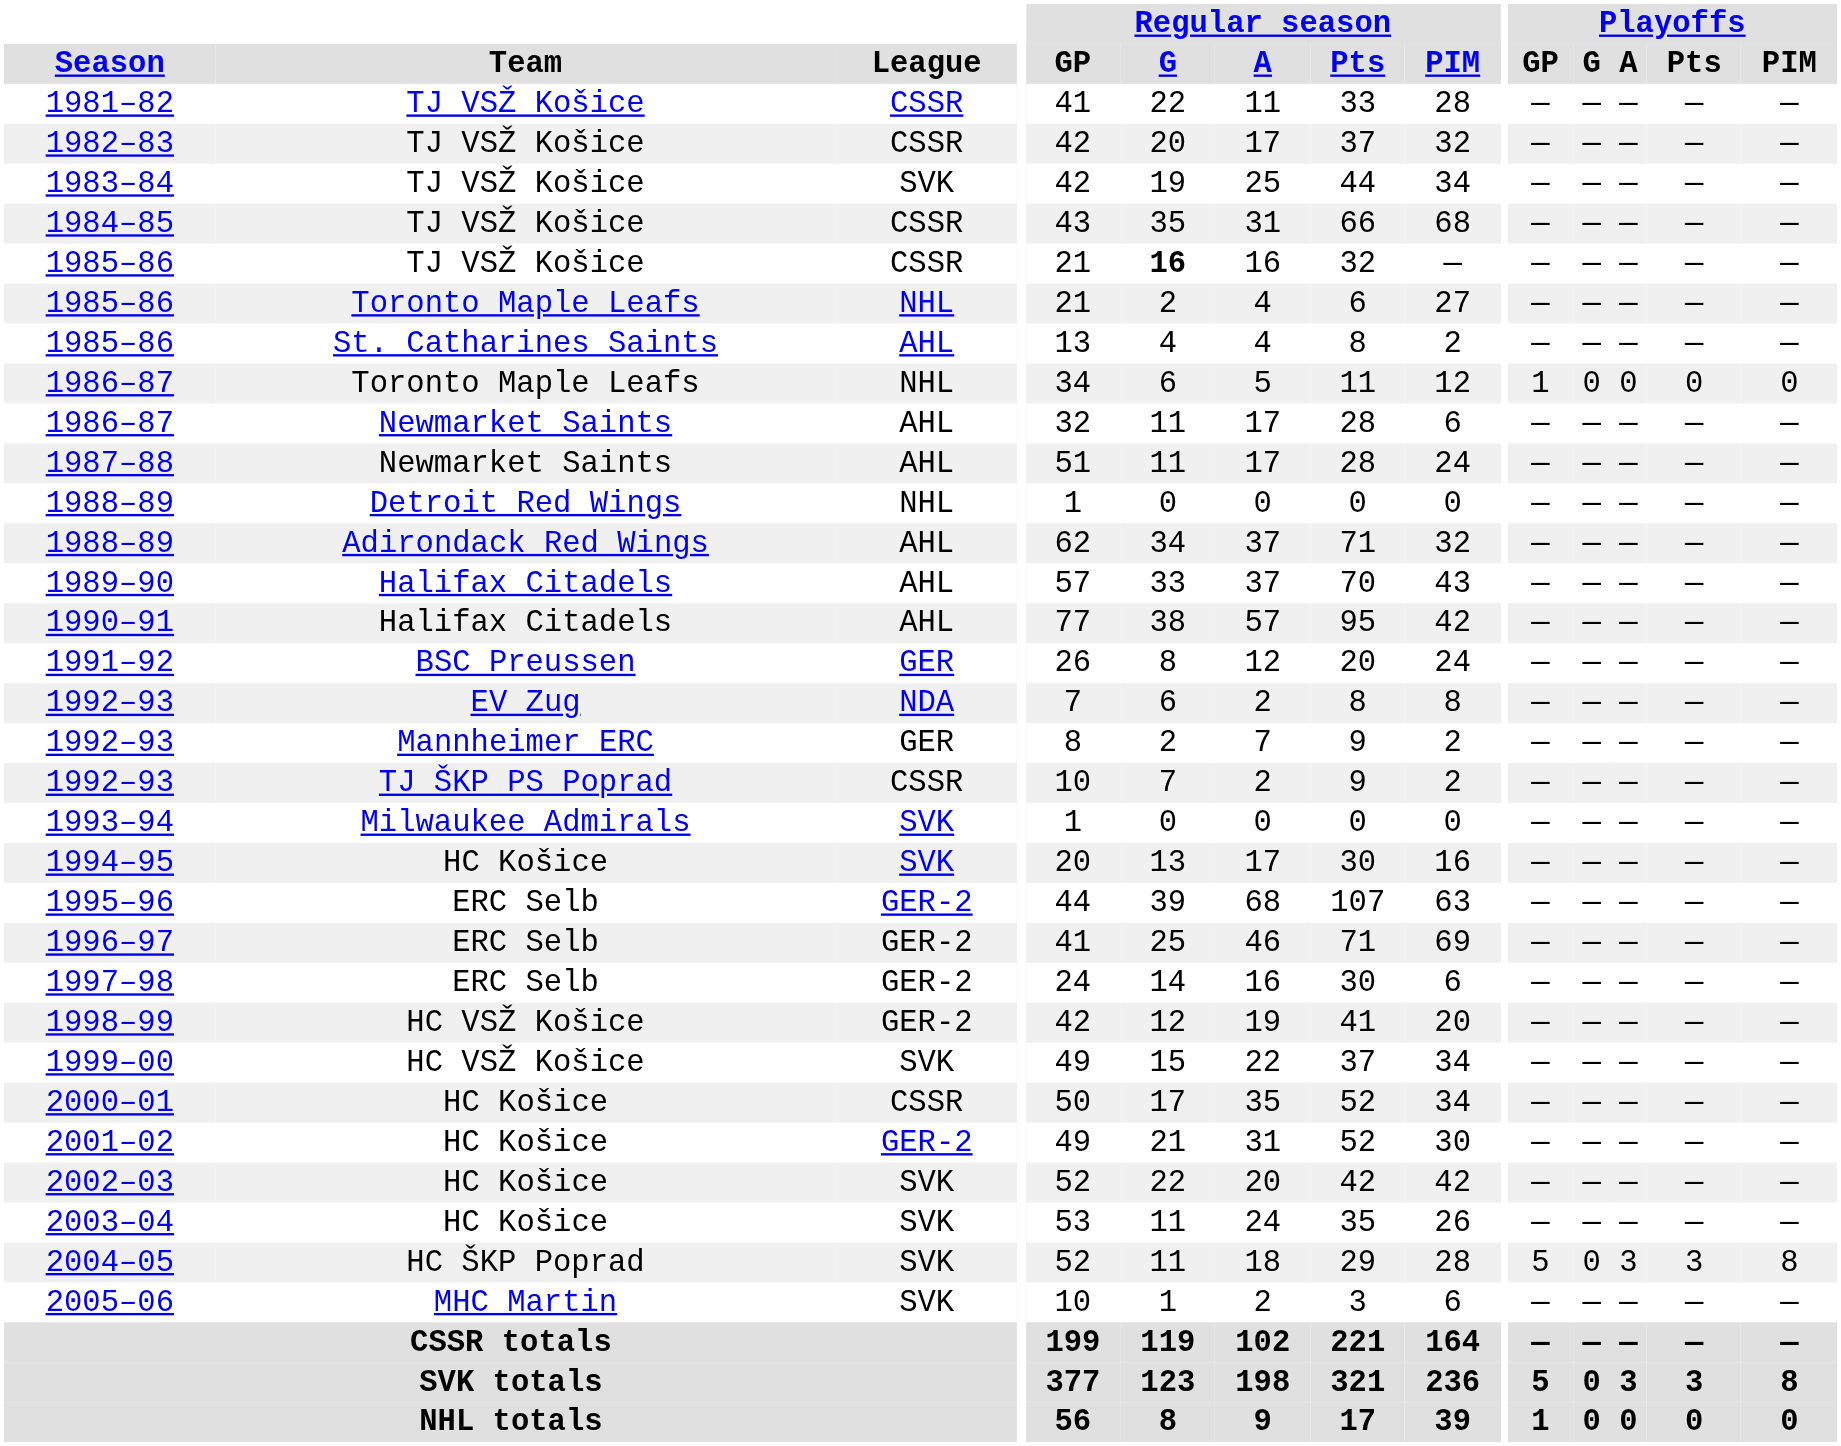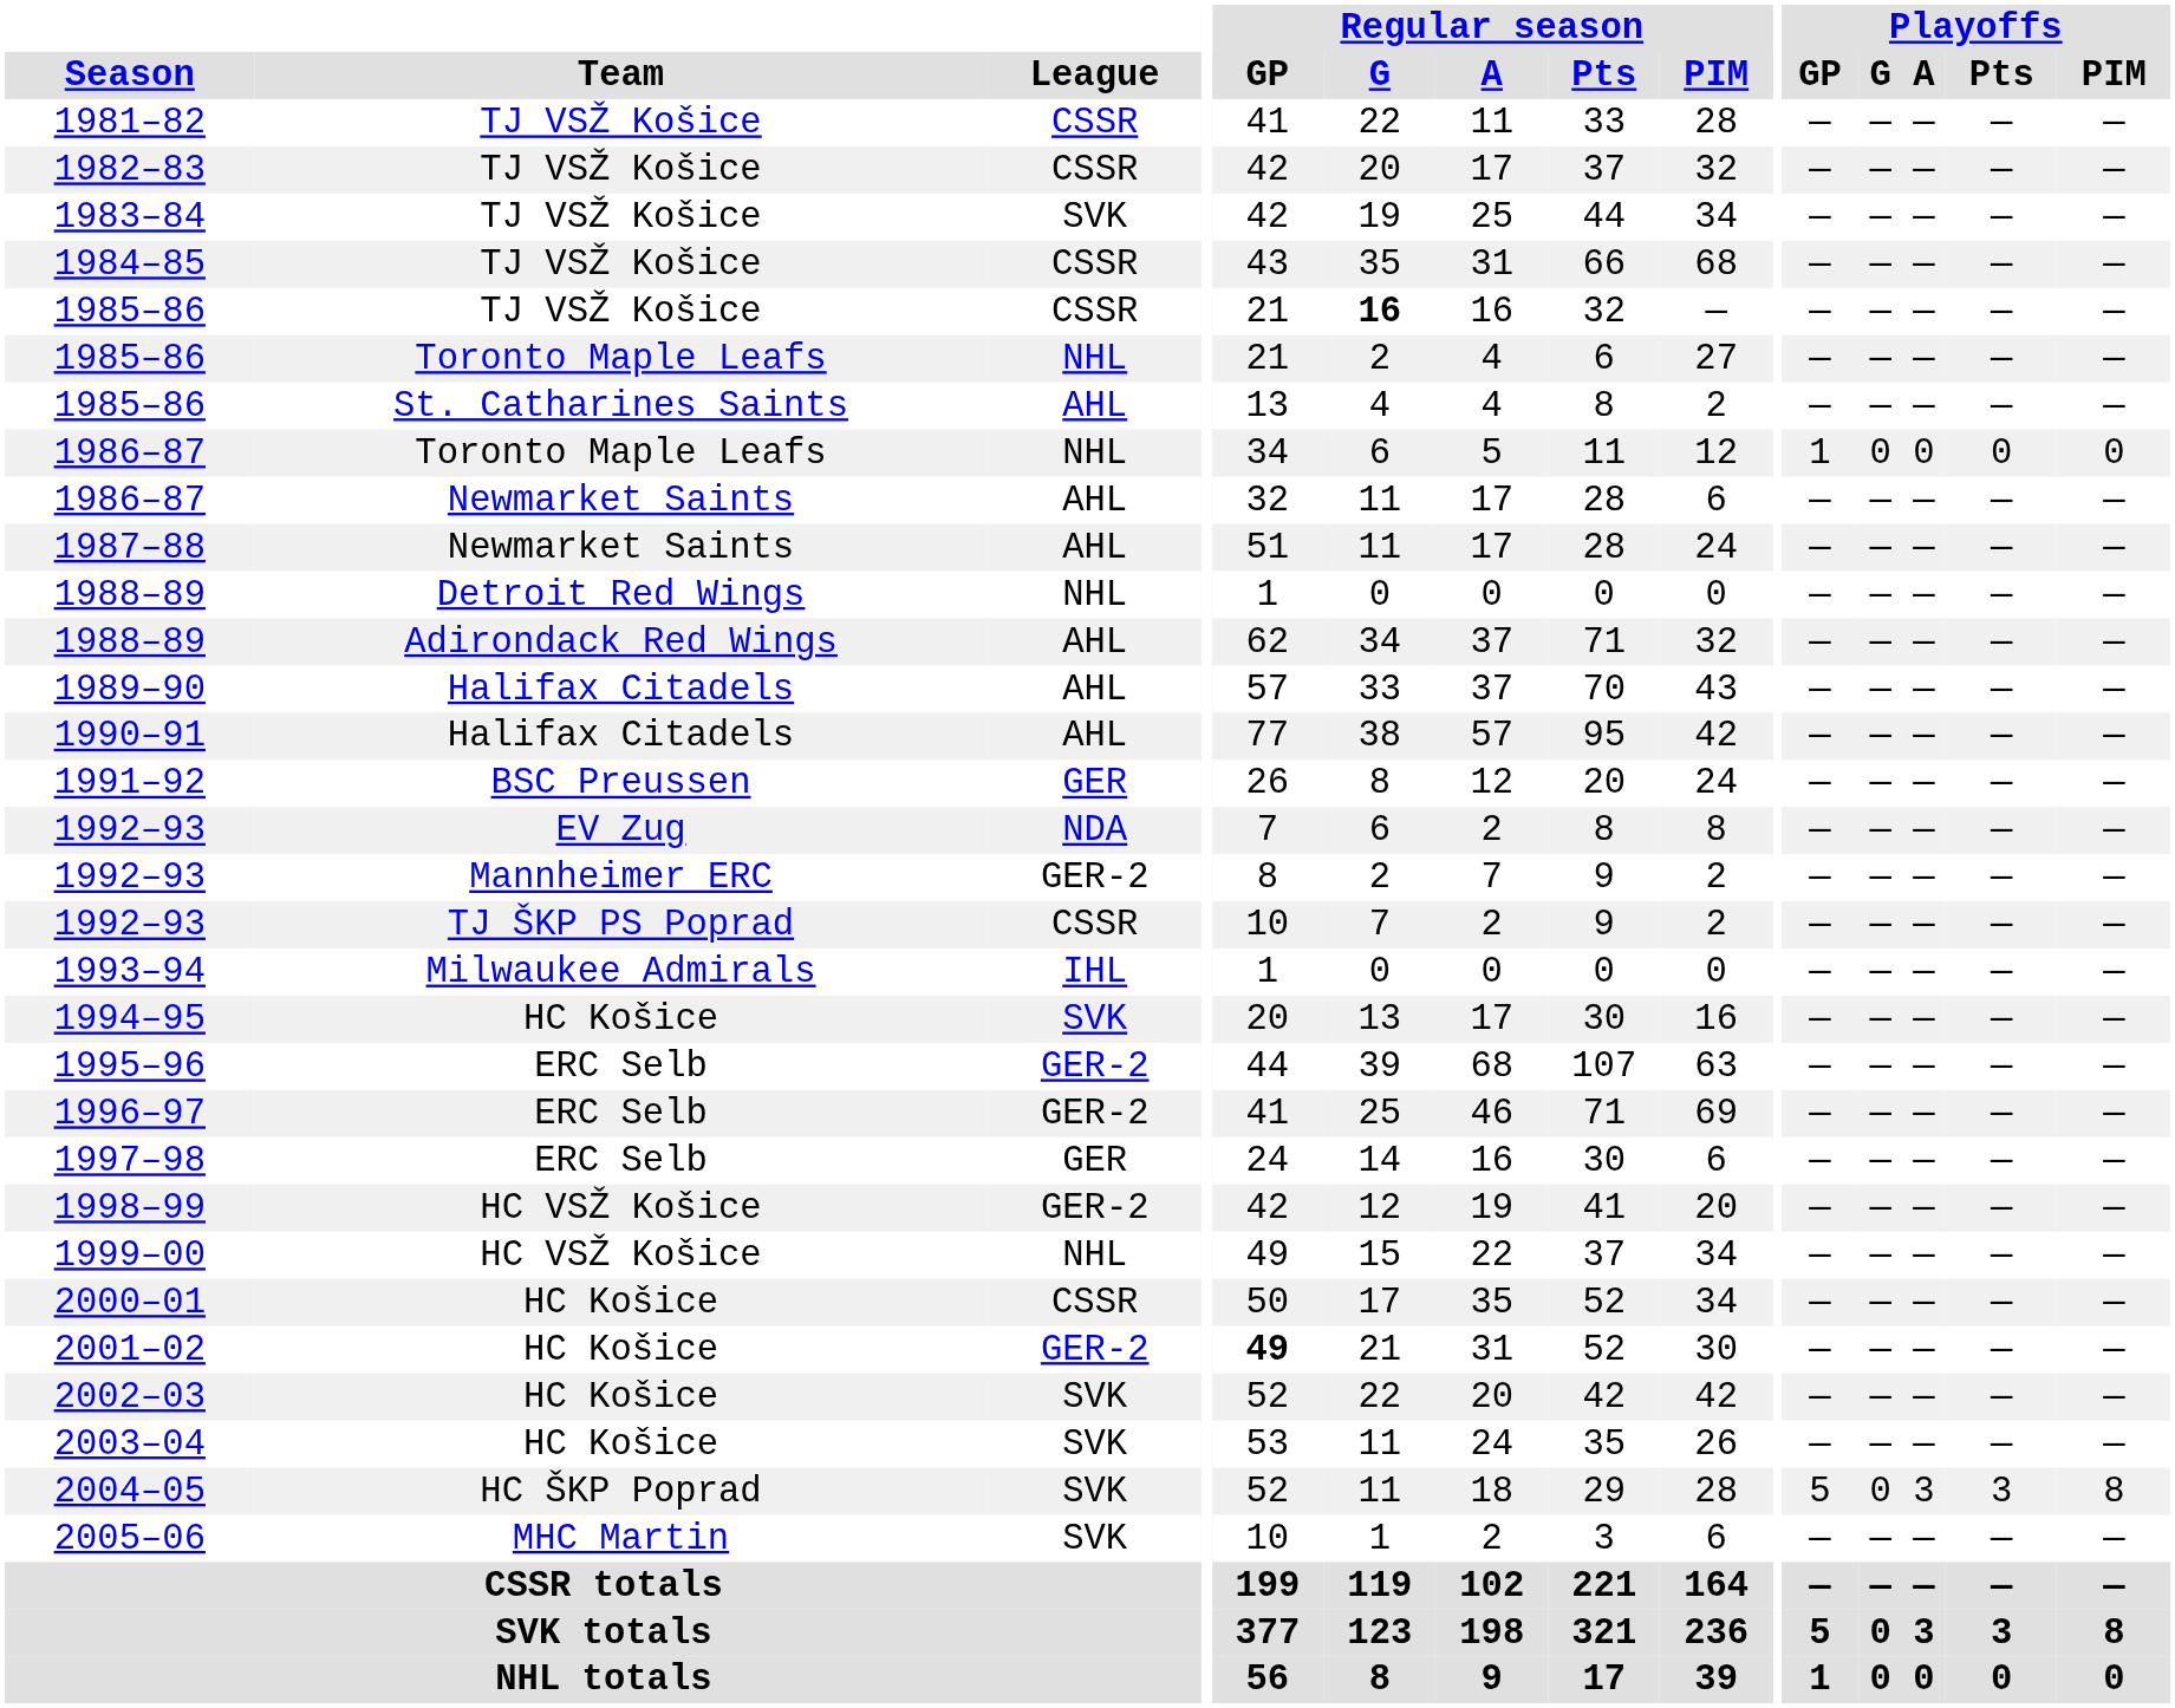 <table border="0" cellpadding="1" cellspacing="0" style="text-align:center; width:60em">
 <tr bgcolor="#e0e0e0">
 <th colspan="3" bgcolor="#ffffff"></th>
 <th rowspan="100" bgcolor="#ffffff"></th>
 <th colspan="5"><a href='#'>Regular season</a></th>
 <th rowspan="100" bgcolor="#ffffff"></th>
 <th colspan="5"><a href='#'>Playoffs</a></th>
 </tr>
 <tr bgcolor="#e0e0e0">
 <th><a href='#'>Season</a></th>
 <th>Team</th>
 <th>League</th>
 <th>GP</th>
 <th><a href='#'>G</a></th>
 <th><a href='#'>A</a></th>
 <th><a href='#'>Pts</a></th>
 <th><a href='#'>PIM</a></th>
 <th>GP</th>
 <th>G</th>
 <th>A</th>
 <th>Pts</th>
 <th>PIM</th>
 </tr>
 <tr>
 <td><a href='#'>1981–82</a></td>
 <td><a href='#'>TJ VSŽ Košice</a></td>
 <td><a href='#'>CSSR</a></td>
 <td>41</td>
 <td>22</td>
 <td>11</td>
 <td>33</td>
 <td>28</td>
 <td>—</td>
 <td>—</td>
 <td>—</td>
 <td>—</td>
 <td>—</td>
 </tr>
 <tr bgcolor="#f0f0f0">
 <td><a href='#'>1982–83</a></td>
 <td>TJ VSŽ Košice</td>
 <td>CSSR</td>
 <td>42</td>
 <td>20</td>
 <td>17</td>
 <td>37</td>
 <td>32</td>
 <td>—</td>
 <td>—</td>
 <td>—</td>
 <td>—</td>
 <td>—</td>
 </tr>
 <tr>
 <td><a href='#'>1983–84</a></td>
 <td>TJ VSŽ Košice</td>
 <td>SVK</td>
 <td>42</td>
 <td>19</td>
 <td>25</td>
 <td>44</td>
 <td>34</td>
 <td>—</td>
 <td>—</td>
 <td>—</td>
 <td>—</td>
 <td>—</td>
 </tr>
 <tr bgcolor="#f0f0f0">
 <td><a href='#'>1984–85</a></td>
 <td>TJ VSŽ Košice</td>
 <td>CSSR</td>
 <td>43</td>
 <td>35</td>
 <td>31</td>
 <td>66</td>
 <td>68</td>
 <td>—</td>
 <td>—</td>
 <td>—</td>
 <td>—</td>
 <td>—</td>
 </tr>
 <tr>
 <td><a href='#'>1985–86</a></td>
 <td>TJ VSŽ Košice</td>
 <td>CSSR</td>
 <td>21</td>
 <td><strong>16</strong></td>
 <td>16</td>
 <td>32</td>
 <td>—</td>
 <td>—</td>
 <td>—</td>
 <td>—</td>
 <td>—</td>
 <td>—</td>
 </tr>
 <tr bgcolor="#f0f0f0">
 <td><a href='#'>1985–86</a></td>
 <td><a href='#'>Toronto Maple Leafs</a></td>
 <td><a href='#'>NHL</a></td>
 <td>21</td>
 <td>2</td>
 <td>4</td>
 <td>6</td>
 <td>27</td>
 <td>—</td>
 <td>—</td>
 <td>—</td>
 <td>—</td>
 <td>—</td>
 </tr>
 <tr>
 <td><a href='#'>1985–86</a></td>
 <td><a href='#'>St. Catharines Saints</a></td>
 <td><a href='#'>AHL</a></td>
 <td>13</td>
 <td>4</td>
 <td>4</td>
 <td>8</td>
 <td>2</td>
 <td>—</td>
 <td>—</td>
 <td>—</td>
 <td>—</td>
 <td>—</td>
 </tr>
 <tr bgcolor="#f0f0f0">
 <td><a href='#'>1986–87</a></td>
 <td>Toronto Maple Leafs</td>
 <td>NHL</td>
 <td>34</td>
 <td>6</td>
 <td>5</td>
 <td>11</td>
 <td>12</td>
 <td>1</td>
 <td>0</td>
 <td>0</td>
 <td>0</td>
 <td>0</td>
 </tr>
 <tr>
 <td><a href='#'>1986–87</a></td>
 <td><a href='#'>Newmarket Saints</a></td>
 <td>AHL</td>
 <td>32</td>
 <td>11</td>
 <td>17</td>
 <td>28</td>
 <td>6</td>
 <td>—</td>
 <td>—</td>
 <td>—</td>
 <td>—</td>
 <td>—</td>
 </tr>
 <tr bgcolor="#f0f0f0">
 <td><a href='#'>1987–88</a></td>
 <td>Newmarket Saints</td>
 <td>AHL</td>
 <td>51</td>
 <td>11</td>
 <td>17</td>
 <td>28</td>
 <td>24</td>
 <td>—</td>
 <td>—</td>
 <td>—</td>
 <td>—</td>
 <td>—</td>
 </tr>
 <tr>
 <td><a href='#'>1988–89</a></td>
 <td><a href='#'>Detroit Red Wings</a></td>
 <td>NHL</td>
 <td>1</td>
 <td>0</td>
 <td>0</td>
 <td>0</td>
 <td>0</td>
 <td>—</td>
 <td>—</td>
 <td>—</td>
 <td>—</td>
 <td>—</td>
 </tr>
 <tr bgcolor="#f0f0f0">
 <td><a href='#'>1988–89</a></td>
 <td><a href='#'>Adirondack Red Wings</a></td>
 <td>AHL</td>
 <td>62</td>
 <td>34</td>
 <td>37</td>
 <td>71</td>
 <td>32</td>
 <td>—</td>
 <td>—</td>
 <td>—</td>
 <td>—</td>
 <td>—</td>
 </tr>
 <tr>
 <td><a href='#'>1989–90</a></td>
 <td><a href='#'>Halifax Citadels</a></td>
 <td>AHL</td>
 <td>57</td>
 <td>33</td>
 <td>37</td>
 <td>70</td>
 <td>43</td>
 <td>—</td>
 <td>—</td>
 <td>—</td>
 <td>—</td>
 <td>—</td>
 </tr>
 <tr bgcolor="#f0f0f0">
 <td><a href='#'>1990–91</a></td>
 <td>Halifax Citadels</td>
 <td>AHL</td>
 <td>77</td>
 <td>38</td>
 <td>57</td>
 <td>95</td>
 <td>42</td>
 <td>—</td>
 <td>—</td>
 <td>—</td>
 <td>—</td>
 <td>—</td>
 </tr>
 <tr>
 <td><a href='#'>1991–92</a></td>
 <td><a href='#'>BSC Preussen</a></td>
 <td><a href='#'>GER</a></td>
 <td>26</td>
 <td>8</td>
 <td>12</td>
 <td>20</td>
 <td>24</td>
 <td>—</td>
 <td>—</td>
 <td>—</td>
 <td>—</td>
 <td>—</td>
 </tr>
 <tr bgcolor="#f0f0f0">
 <td><a href='#'>1992–93</a></td>
 <td><a href='#'>EV Zug</a></td>
 <td><a href='#'>NDA</a></td>
 <td>7</td>
 <td>6</td>
 <td>2</td>
 <td>8</td>
 <td>8</td>
 <td>—</td>
 <td>—</td>
 <td>—</td>
 <td>—</td>
 <td>—</td>
 </tr>
 <tr>
 <td><a href='#'>1992–93</a></td>
 <td><a href='#'>Mannheimer ERC</a></td>
-<td>GER</td>
+<td>GER-2</td>
 <td>8</td>
 <td>2</td>
 <td>7</td>
 <td>9</td>
 <td>2</td>
 <td>—</td>
 <td>—</td>
 <td>—</td>
 <td>—</td>
 <td>—</td>
 </tr>
 <tr bgcolor="#f0f0f0">
 <td><a href='#'>1992–93</a></td>
 <td><a href='#'>TJ ŠKP PS Poprad</a></td>
 <td>CSSR</td>
 <td>10</td>
 <td>7</td>
 <td>2</td>
 <td>9</td>
 <td>2</td>
 <td>—</td>
 <td>—</td>
 <td>—</td>
 <td>—</td>
 <td>—</td>
 </tr>
 <tr>
 <td><a href='#'>1993–94</a></td>
 <td><a href='#'>Milwaukee Admirals</a></td>
-<td><a href='#'>SVK</a></td>
+<td><a href='#'>IHL</a></td>
 <td>1</td>
 <td>0</td>
 <td>0</td>
 <td>0</td>
 <td>0</td>
 <td>—</td>
 <td>—</td>
 <td>—</td>
 <td>—</td>
 <td>—</td>
 </tr>
 <tr bgcolor="#f0f0f0">
 <td><a href='#'>1994–95</a></td>
 <td>HC Košice</td>
 <td><a href='#'>SVK</a></td>
 <td>20</td>
 <td>13</td>
 <td>17</td>
 <td>30</td>
 <td>16</td>
 <td>—</td>
 <td>—</td>
 <td>—</td>
 <td>—</td>
 <td>—</td>
 </tr>
 <tr>
 <td><a href='#'>1995–96</a></td>
 <td>ERC Selb</td>
 <td><a href='#'>GER-2</a></td>
 <td>44</td>
 <td>39</td>
 <td>68</td>
 <td>107</td>
 <td>63</td>
 <td>—</td>
 <td>—</td>
 <td>—</td>
 <td>—</td>
 <td>—</td>
 </tr>
 <tr bgcolor="#f0f0f0">
 <td><a href='#'>1996–97</a></td>
 <td>ERC Selb</td>
 <td>GER-2</td>
 <td>41</td>
 <td>25</td>
 <td>46</td>
 <td>71</td>
 <td>69</td>
 <td>—</td>
 <td>—</td>
 <td>—</td>
 <td>—</td>
 <td>—</td>
 </tr>
 <tr>
 <td><a href='#'>1997–98</a></td>
 <td>ERC Selb</td>
-<td>GER-2</td>
+<td>GER</td>
 <td>24</td>
 <td>14</td>
 <td>16</td>
 <td>30</td>
 <td>6</td>
 <td>—</td>
 <td>—</td>
 <td>—</td>
 <td>—</td>
 <td>—</td>
 </tr>
 <tr bgcolor="#f0f0f0">
 <td><a href='#'>1998–99</a></td>
 <td>HC VSŽ Košice</td>
 <td>GER-2</td>
 <td>42</td>
 <td>12</td>
 <td>19</td>
 <td>41</td>
 <td>20</td>
 <td>—</td>
 <td>—</td>
 <td>—</td>
 <td>—</td>
 <td>—</td>
 </tr>
 <tr>
 <td><a href='#'>1999–00</a></td>
 <td>HC VSŽ Košice</td>
-<td>SVK</td>
+<td>NHL</td>
 <td>49</td>
 <td>15</td>
 <td>22</td>
 <td>37</td>
 <td>34</td>
 <td>—</td>
 <td>—</td>
 <td>—</td>
 <td>—</td>
 <td>—</td>
 </tr>
 <tr bgcolor="#f0f0f0">
 <td><a href='#'>2000–01</a></td>
 <td>HC Košice</td>
 <td>CSSR</td>
 <td>50</td>
 <td>17</td>
 <td>35</td>
 <td>52</td>
 <td>34</td>
 <td>—</td>
 <td>—</td>
 <td>—</td>
 <td>—</td>
 <td>—</td>
 </tr>
 <tr>
 <td><a href='#'>2001–02</a></td>
 <td>HC Košice</td>
 <td><a href='#'>GER-2</a></td>
-<td>49</td>
+<td><strong>49</strong></td>
 <td>21</td>
 <td>31</td>
 <td>52</td>
 <td>30</td>
 <td>—</td>
 <td>—</td>
 <td>—</td>
 <td>—</td>
 <td>—</td>
 </tr>
 <tr bgcolor="#f0f0f0">
 <td><a href='#'>2002–03</a></td>
 <td>HC Košice</td>
 <td>SVK</td>
 <td>52</td>
 <td>22</td>
 <td>20</td>
 <td>42</td>
 <td>42</td>
 <td>—</td>
 <td>—</td>
 <td>—</td>
 <td>—</td>
 <td>—</td>
 </tr>
 <tr>
 <td><a href='#'>2003–04</a></td>
 <td>HC Košice</td>
 <td>SVK</td>
 <td>53</td>
 <td>11</td>
 <td>24</td>
 <td>35</td>
 <td>26</td>
 <td>—</td>
 <td>—</td>
 <td>—</td>
 <td>—</td>
 <td>—</td>
 </tr>
 <tr bgcolor="#f0f0f0">
 <td><a href='#'>2004–05</a></td>
 <td>HC ŠKP Poprad</td>
 <td>SVK</td>
 <td>52</td>
 <td>11</td>
 <td>18</td>
 <td>29</td>
 <td>28</td>
 <td>5</td>
 <td>0</td>
 <td>3</td>
 <td>3</td>
 <td>8</td>
 </tr>
 <tr>
 <td><a href='#'>2005–06</a></td>
 <td><a href='#'>MHC Martin</a></td>
 <td>SVK</td>
 <td>10</td>
 <td>1</td>
 <td>2</td>
 <td>3</td>
 <td>6</td>
 <td>—</td>
 <td>—</td>
 <td>—</td>
 <td>—</td>
 <td>—</td>
 </tr>
 <tr bgcolor="#e0e0e0">
 <th colspan="3">CSSR totals</th>
 <th>199</th>
 <th>119</th>
 <th>102</th>
 <th>221</th>
 <th>164</th>
 <th>—</th>
 <th>—</th>
 <th>—</th>
 <th>—</th>
 <th>—</th>
 </tr>
 <tr bgcolor="#e0e0e0">
 <th colspan="3">SVK totals</th>
 <th>377</th>
 <th>123</th>
 <th>198</th>
 <th>321</th>
 <th>236</th>
 <th>5</th>
 <th>0</th>
 <th>3</th>
 <th>3</th>
 <th>8</th>
 </tr>
 <tr bgcolor="#e0e0e0">
 <th colspan="3">NHL totals</th>
 <th>56</th>
 <th>8</th>
 <th>9</th>
 <th>17</th>
 <th>39</th>
 <th>1</th>
 <th>0</th>
 <th>0</th>
 <th>0</th>
 <th>0</th>
 </tr>
 </table>
